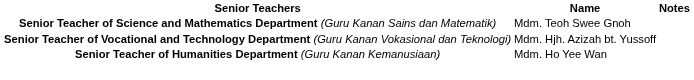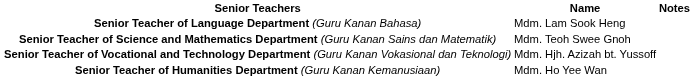 <table>
 <tr>
 <th>Senior Teachers</th>
 <th>Name</th>
 <th>Notes</th>
+</tr>
+<tr>
+<td align=center><strong>Senior Teacher of Language Department</strong>  <em>(Guru Kanan Bahasa)</em></td>
+<td>Mdm. Lam Sook Heng</td>
+<td></td>
 </tr>
 <tr>
 <td align=center><strong>Senior Teacher of Science and Mathematics Department</strong>  <em>(Guru Kanan Sains dan Matematik)</em></td>
 <td>Mdm. Teoh Swee Gnoh</td>
 <td></td>
 </tr>
 <tr>
 <td align=center><strong>Senior Teacher of Vocational and Technology Department</strong>  <em>(Guru Kanan Vokasional dan Teknologi)</em></td>
 <td>Mdm. Hjh. Azizah bt. Yussoff</td>
 <td></td>
 </tr>
 <tr>
 <td align=center><strong>Senior Teacher of Humanities Department</strong>  <em>(Guru Kanan Kemanusiaan)</em></td>
 <td>Mdm. Ho Yee Wan</td>
 <td></td>
 </tr>
 </table>
